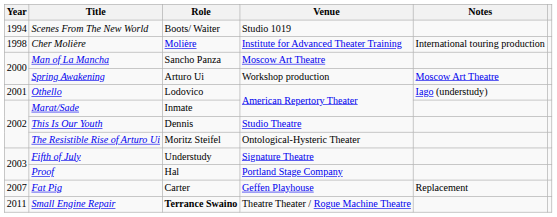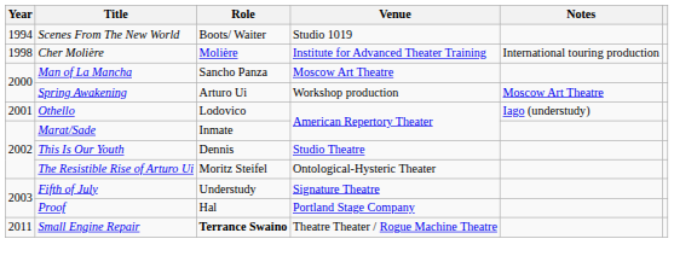 <table class="wikitable plainrowheaders sortable" style="margin-right: 0;">
 <tr>
 <th scope="col">Year</th>
 <th scope="col">Title</th>
 <th scope="col">Role</th>
 <th scope="col">Venue</th>
 <th scope="col" class="unsortable">Notes</th>
 <th scope="col" class="unsortable"></th>
 </tr>
 <tr>
 <td>1994</td>
 <td><em>Scenes From The New World</em></td>
 <td>Boots/ Waiter</td>
 <td>Studio 1019</td>
 <td></td>
 <td style="text-align: center;"></td>
 </tr>
 <tr>
 <td>1998</td>
 <td><em>Cher Molière</em></td>
 <td><a href='#'>Molière</a></td>
 <td><a href='#'>Institute for Advanced Theater Training</a></td>
 <td>International touring production</td>
 <td style="text-align: center;"></td>
 </tr>
 <tr>
 <td rowspan="2">2000</td>
 <td><em><a href='#'>Man of La Mancha</a></em></td>
 <td>Sancho Panza</td>
 <td><a href='#'>Moscow Art Theatre</a></td>
 <td></td>
 <td style="text-align: center;"></td>
 </tr>
 <tr>
 <td><em><a href='#'>Spring Awakening</a></em></td>
 <td>Arturo Ui</td>
 <td>Workshop production</td>
 <td><a href='#'>Moscow Art Theatre</a></td>
 <td style="text-align: center;"></td>
 </tr>
 <tr>
 <td>2001</td>
 <td><em><a href='#'>Othello</a></em></td>
 <td>Lodovico</td>
 <td rowspan="2"><a href='#'>American Repertory Theater</a></td>
 <td><a href='#'>Iago</a> (understudy)</td>
 <td style="text-align: center;"></td>
 </tr>
 <tr>
 <td rowspan="3">2002</td>
 <td><em><a href='#'>Marat/Sade</a></em></td>
 <td>Inmate</td>
 <td></td>
 <td style="text-align: center;"></td>
 </tr>
 <tr>
 <td><em><a href='#'>This Is Our Youth</a></em></td>
 <td>Dennis</td>
 <td><a href='#'>Studio Theatre</a></td>
 <td></td>
 <td style="text-align: center;"></td>
 </tr>
 <tr>
 <td><em><a href='#'>The Resistible Rise of Arturo Ui</a></em></td>
 <td>Moritz Steifel</td>
 <td>Ontological-Hysteric Theater</td>
 <td></td>
 <td style="text-align: center;"></td>
 </tr>
 <tr>
 <td rowspan="2">2003</td>
 <td><em><a href='#'>Fifth of July</a></em></td>
 <td>Understudy</td>
 <td><a href='#'>Signature Theatre</a></td>
 <td></td>
 <td style="text-align: center;"></td>
 </tr>
 <tr>
 <td><em><a href='#'>Proof</a></em></td>
 <td>Hal</td>
 <td><a href='#'>Portland Stage Company</a></td>
 <td></td>
 <td style="text-align: center;"></td>
 </tr>
 <tr>
-<td>2007</td>
-<td><em><a href='#'>Fat Pig</a></em></td>
-<td>Carter</td>
-<td><a href='#'>Geffen Playhouse</a></td>
-<td>Replacement</td>
-<td style="text-align: center;"></td>
-</tr>
-<tr>
 <td>2011</td>
 <td><em><a href='#'>Small Engine Repair</a></em></td>
 <td><strong>Terrance Swaino</strong></td>
 <td>Theatre Theater / <a href='#'>Rogue Machine Theatre</a></td>
 <td></td>
 <td style="text-align: center;"></td>
 </tr>
 </table>
